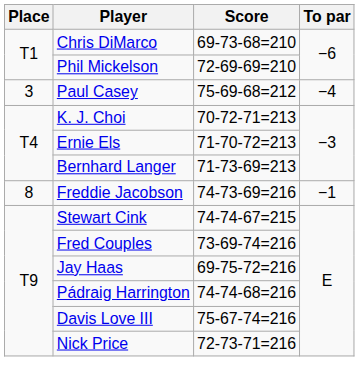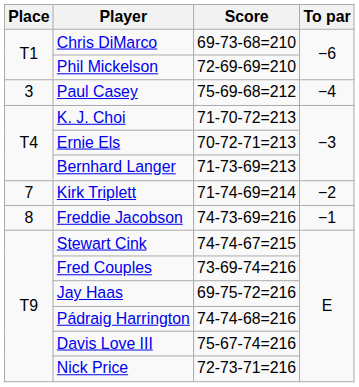 <table class="wikitable">
 <tr>
 <th>Place</th>
 <th>Player</th>
 <th>Score</th>
 <th>To par</th>
 </tr>
 <tr>
 <td rowspan="2" align=center>T1</td>
 <td> <a href='#'>Chris DiMarco</a></td>
 <td align=center>69-73-68=210</td>
 <td rowspan="2" align=center>−6</td>
 </tr>
 <tr>
 <td> <a href='#'>Phil Mickelson</a></td>
 <td align=center>72-69-69=210</td>
 </tr>
 <tr>
 <td align=center>3</td>
 <td> <a href='#'>Paul Casey</a></td>
 <td align=center>75-69-68=212</td>
 <td align=center>−4</td>
 </tr>
 <tr>
 <td rowspan="3" align=center>T4</td>
 <td> <a href='#'>K. J. Choi</a></td>
-<td align=center>70-72-71=213</td>
+<td align=center>71-70-72=213</td>
 <td rowspan="3" align=center>−3</td>
 </tr>
 <tr>
 <td> <a href='#'>Ernie Els</a></td>
-<td align=center>71-70-72=213</td>
+<td align=center>70-72-71=213</td>
 </tr>
 <tr>
 <td> <a href='#'>Bernhard Langer</a></td>
 <td align=center>71-73-69=213</td>
+</tr>
+<tr>
+<td align=center>7</td>
+<td> <a href='#'>Kirk Triplett</a></td>
+<td align=center>71-74-69=214</td>
+<td align=center>−2</td>
 </tr>
 <tr>
 <td align=center>8</td>
 <td> <a href='#'>Freddie Jacobson</a></td>
 <td align=center>74-73-69=216</td>
 <td align=center>−1</td>
 </tr>
 <tr>
 <td rowspan="6" align=center>T9</td>
 <td> <a href='#'>Stewart Cink</a></td>
 <td align=center>74-74-67=215</td>
 <td rowspan="6" align=center>E</td>
 </tr>
 <tr>
 <td> <a href='#'>Fred Couples</a></td>
 <td align=center>73-69-74=216</td>
 </tr>
 <tr>
 <td> <a href='#'>Jay Haas</a></td>
 <td align=center>69-75-72=216</td>
 </tr>
 <tr>
 <td> <a href='#'>Pádraig Harrington</a></td>
 <td align=center>74-74-68=216</td>
 </tr>
 <tr>
 <td> <a href='#'>Davis Love III</a></td>
 <td align=center>75-67-74=216</td>
 </tr>
 <tr>
 <td> <a href='#'>Nick Price</a></td>
 <td align=center>72-73-71=216</td>
 </tr>
 </table>
